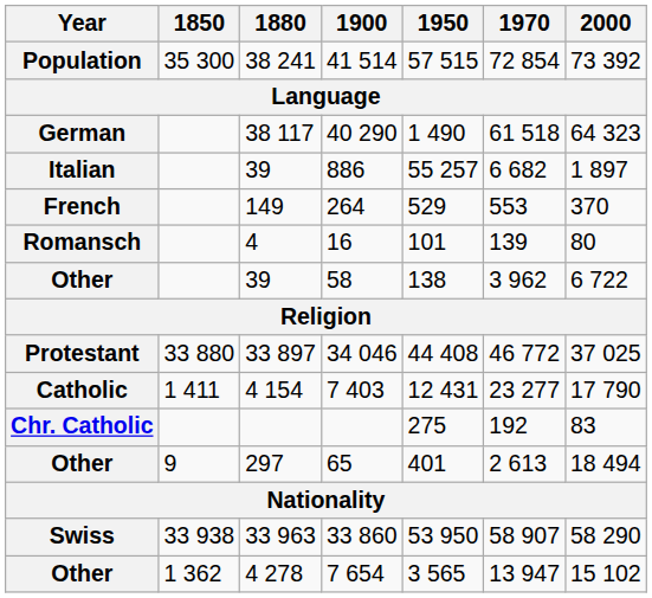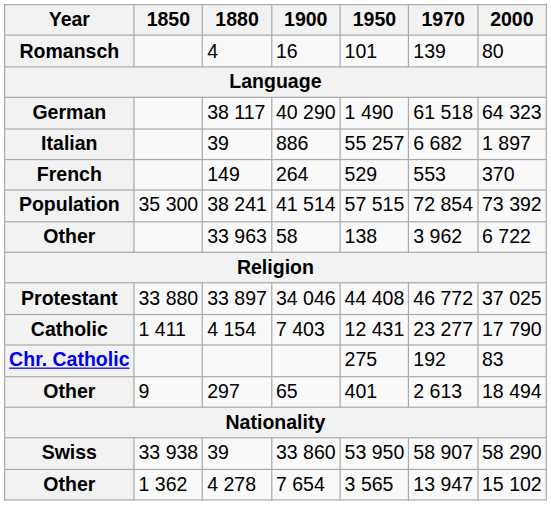 <table class="wikitable">
 <tr>
 <th>Year</th>
 <th>1850</th>
 <th>1880</th>
 <th>1900</th>
 <th>1950</th>
 <th>1970</th>
 <th>2000</th>
 </tr>
 <tr>
-<th>Population</th>
-<td>35 300</td>
-<td>38 241</td>
-<td>41 514</td>
-<td>57 515</td>
-<td>72 854</td>
-<td>73 392</td>
+<th>Romansch</th>
+<td> </td>
+<td>4</td>
+<td>16</td>
+<td>101</td>
+<td>139</td>
+<td>80</td>
 </tr>
 <tr>
 <th colspan=7>Language</th>
 </tr>
 <tr>
 <th>German</th>
 <td> </td>
 <td>38 117</td>
 <td>40 290</td>
 <td>1 490</td>
 <td>61 518</td>
 <td>64 323</td>
 </tr>
 <tr>
 <th>Italian</th>
 <td> </td>
 <td>39</td>
 <td>886</td>
 <td>55 257</td>
 <td>6 682</td>
 <td>1 897</td>
 </tr>
 <tr>
 <th>French</th>
 <td> </td>
 <td>149</td>
 <td>264</td>
 <td>529</td>
 <td>553</td>
 <td>370</td>
 </tr>
 <tr>
-<th>Romansch</th>
-<td> </td>
-<td>4</td>
-<td>16</td>
-<td>101</td>
-<td>139</td>
-<td>80</td>
+<th>Population</th>
+<td>35 300</td>
+<td>38 241</td>
+<td>41 514</td>
+<td>57 515</td>
+<td>72 854</td>
+<td>73 392</td>
 </tr>
 <tr>
 <th>Other</th>
 <td> </td>
-<td>39</td>
+<td>33 963</td>
 <td>58</td>
 <td>138</td>
 <td>3 962</td>
 <td>6 722</td>
 </tr>
 <tr>
 <th colspan=7>Religion</th>
 </tr>
 <tr>
 <th>Protestant</th>
 <td>33 880</td>
 <td>33 897</td>
 <td>34 046</td>
 <td>44 408</td>
 <td>46 772</td>
 <td>37 025</td>
 </tr>
 <tr>
 <th>Catholic</th>
 <td>1 411</td>
 <td>4 154</td>
 <td>7 403</td>
 <td>12 431</td>
 <td>23 277</td>
 <td>17 790</td>
 </tr>
 <tr>
 <th><a href='#'>Chr. Catholic</a></th>
 <td> </td>
 <td> </td>
 <td> </td>
 <td>275</td>
 <td>192</td>
 <td>83</td>
 </tr>
 <tr>
 <th>Other</th>
 <td>9</td>
 <td>297</td>
 <td>65</td>
 <td>401</td>
 <td>2 613</td>
 <td>18 494</td>
 </tr>
 <tr>
 <th colspan=7>Nationality</th>
 </tr>
 <tr>
 <th>Swiss</th>
 <td>33 938</td>
-<td>33 963</td>
+<td>39</td>
 <td>33 860</td>
 <td>53 950</td>
 <td>58 907</td>
 <td>58 290</td>
 </tr>
 <tr>
 <th>Other</th>
 <td>1 362</td>
 <td>4 278</td>
 <td>7 654</td>
 <td>3 565</td>
 <td>13 947</td>
 <td>15 102</td>
 </tr>
 </table>
